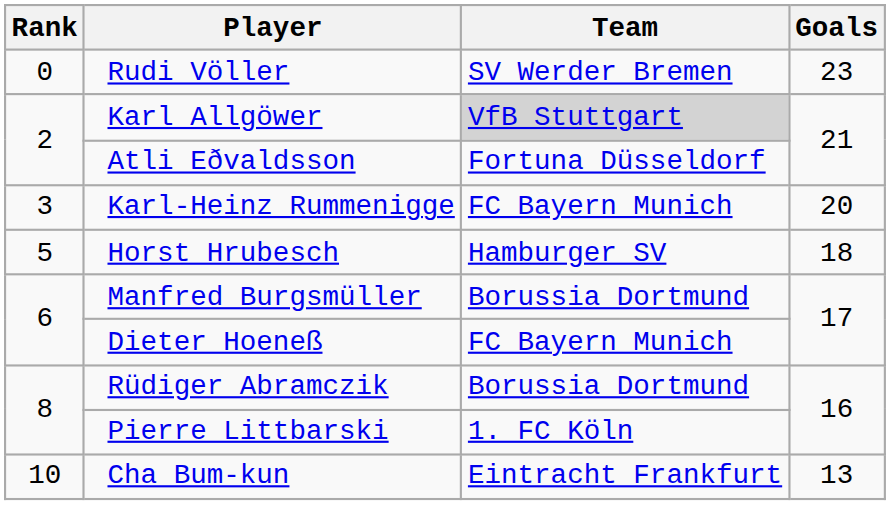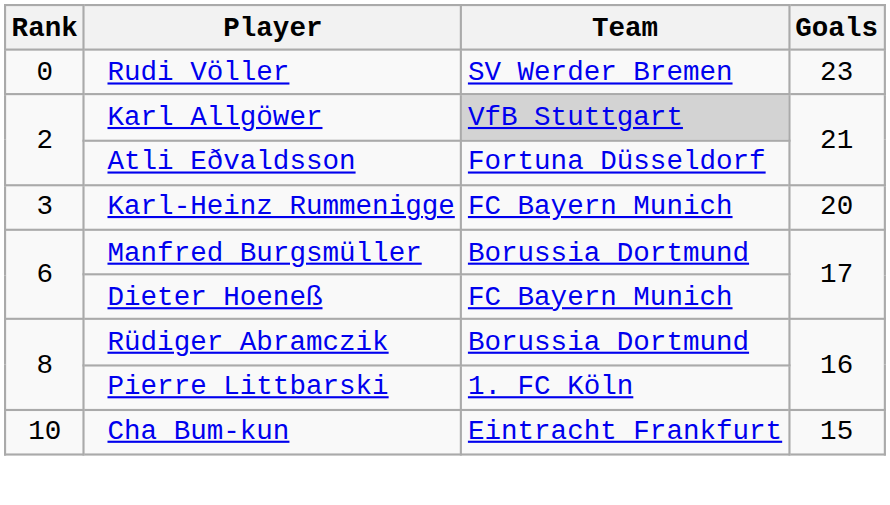 <table class="wikitable">
 <tr>
 <th>Rank</th>
 <th>Player</th>
 <th>Team</th>
 <th>Goals</th>
 </tr>
 <tr>
 <td align=center>0</td>
 <td> <a href='#'>Rudi Völler</a></td>
 <td><a href='#'>SV Werder Bremen</a></td>
 <td align=center>23</td>
 </tr>
 <tr>
 <td rowspan="2" align=center>2</td>
 <td> <a href='#'>Karl Allgöwer</a></td>
 <td style="background: lightgrey;"><a href='#'>VfB Stuttgart</a></td>
 <td rowspan="2" align=center>21</td>
 </tr>
 <tr>
 <td> <a href='#'>Atli Eðvaldsson</a></td>
 <td><a href='#'>Fortuna Düsseldorf</a></td>
 </tr>
 <tr>
 <td align=center>3</td>
 <td> <a href='#'>Karl-Heinz Rummenigge</a></td>
 <td><a href='#'>FC Bayern Munich</a></td>
 <td align=center>20</td>
 </tr>
 <tr>
-<td align=center>5</td>
-<td> <a href='#'>Horst Hrubesch</a></td>
-<td><a href='#'>Hamburger SV</a></td>
-<td align=center>18</td>
-</tr>
-<tr>
 <td rowspan="2" align=center>6</td>
 <td> <a href='#'>Manfred Burgsmüller</a></td>
 <td><a href='#'>Borussia Dortmund</a></td>
 <td rowspan="2" align=center>17</td>
 </tr>
 <tr>
 <td> <a href='#'>Dieter Hoeneß</a></td>
 <td><a href='#'>FC Bayern Munich</a></td>
 </tr>
 <tr>
 <td rowspan="2" align=center>8</td>
 <td> <a href='#'>Rüdiger Abramczik</a></td>
 <td><a href='#'>Borussia Dortmund</a></td>
 <td rowspan="2" align=center>16</td>
 </tr>
 <tr>
 <td> <a href='#'>Pierre Littbarski</a></td>
 <td><a href='#'>1. FC Köln</a></td>
 </tr>
 <tr>
 <td align=center>10</td>
 <td> <a href='#'>Cha Bum-kun</a></td>
 <td><a href='#'>Eintracht Frankfurt</a></td>
-<td align=center>13</td>
+<td align=center>15</td>
 </tr>
 </table>
